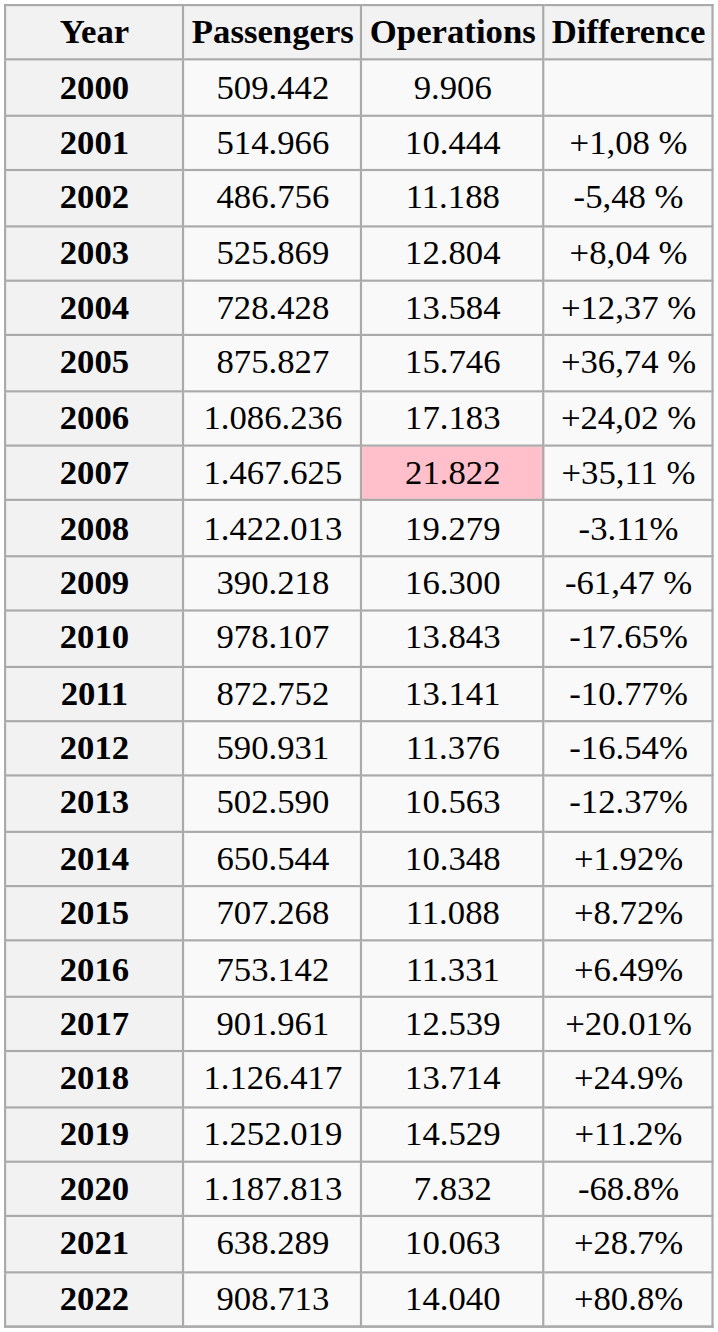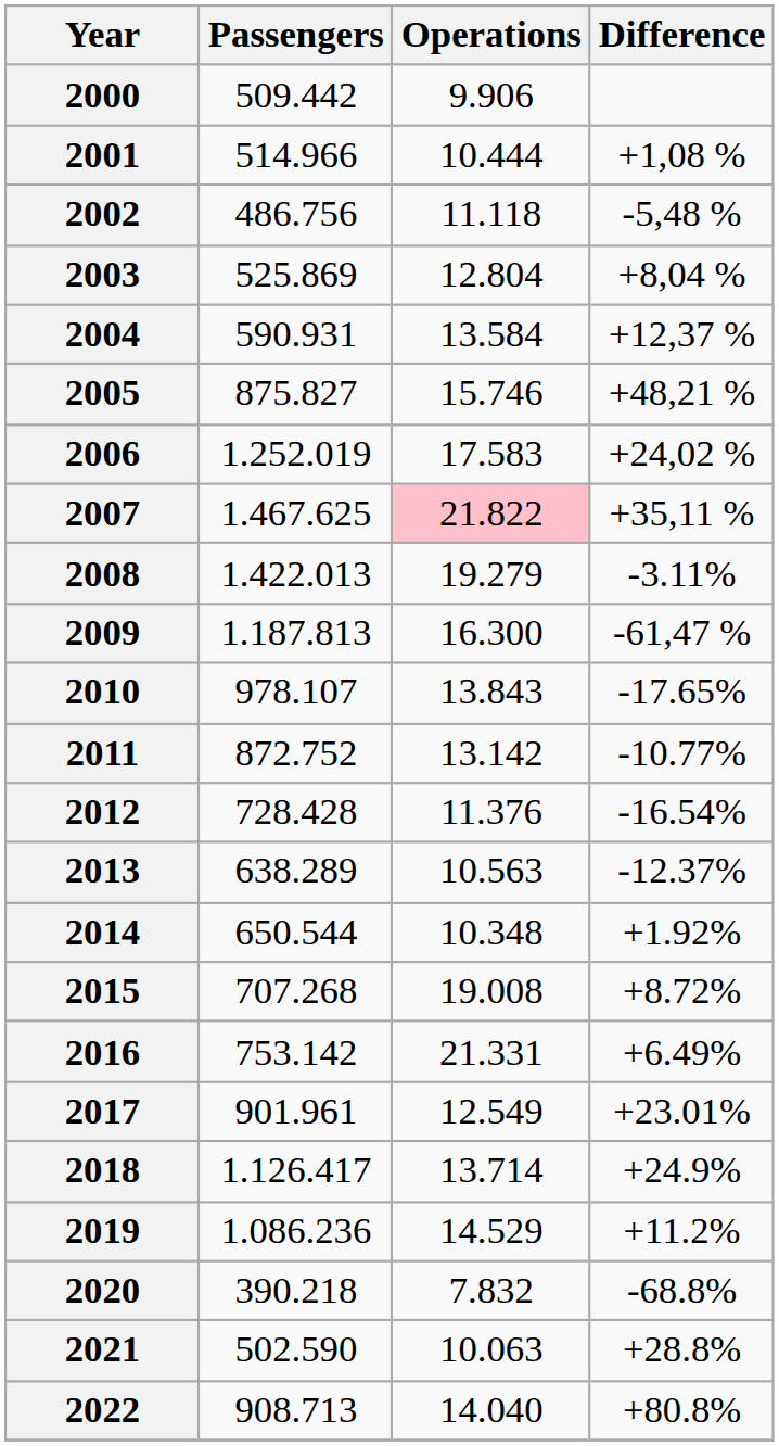 <table class="wikitable" style="text-align:center;">
 <tr>
 <th style="width:75px">Year</th>
 <th>Passengers</th>
 <th !>Operations</th>
 <th !>Difference</th>
 </tr>
 <tr>
 <th>2000</th>
 <td>509.442</td>
 <td>9.906</td>
 <td></td>
 </tr>
 <tr>
 <th>2001</th>
 <td>514.966</td>
 <td>10.444</td>
 <td> +1,08 %</td>
 </tr>
 <tr>
 <th>2002</th>
 <td>486.756</td>
-<td>11.188</td>
+<td>11.118</td>
 <td> -5,48 %</td>
 </tr>
 <tr>
 <th>2003</th>
 <td>525.869</td>
 <td>12.804</td>
 <td> +8,04 %</td>
 </tr>
 <tr>
 <th>2004</th>
-<td>728.428</td>
+<td>590.931</td>
 <td>13.584</td>
 <td> +12,37 %</td>
 </tr>
 <tr>
 <th>2005</th>
 <td>875.827</td>
 <td>15.746</td>
-<td> +36,74 %</td>
+<td> +48,21 %</td>
 </tr>
 <tr>
 <th>2006</th>
-<td>1.086.236</td>
-<td>17.183</td>
+<td>1.252.019</td>
+<td>17.583</td>
 <td> +24,02 %</td>
 </tr>
 <tr>
 <th>2007</th>
 <td>1.467.625</td>
 <td style="background: pink;">21.822</td>
 <td> +35,11 %</td>
 </tr>
 <tr>
 <th>2008</th>
 <td>1.422.013</td>
 <td>19.279</td>
 <td> -3.11%</td>
 </tr>
 <tr>
 <th>2009</th>
-<td>390.218</td>
+<td>1.187.813</td>
 <td>16.300</td>
 <td> -61,47 %</td>
 </tr>
 <tr>
 <th>2010</th>
 <td>978.107</td>
 <td>13.843</td>
 <td> -17.65%</td>
 </tr>
 <tr>
 <th>2011</th>
 <td>872.752</td>
-<td>13.141</td>
+<td>13.142</td>
 <td> -10.77%</td>
 </tr>
 <tr>
 <th>2012</th>
-<td>590.931</td>
+<td>728.428</td>
 <td>11.376</td>
 <td> -16.54%</td>
 </tr>
 <tr>
 <th>2013</th>
-<td>502.590</td>
+<td>638.289</td>
 <td>10.563</td>
 <td> -12.37%</td>
 </tr>
 <tr>
 <th>2014</th>
 <td>650.544</td>
 <td>10.348</td>
 <td> +1.92%</td>
 </tr>
 <tr>
 <th>2015</th>
 <td>707.268</td>
-<td>11.088</td>
+<td>19.008</td>
 <td> +8.72%</td>
 </tr>
 <tr>
 <th>2016</th>
 <td>753.142</td>
-<td>11.331</td>
+<td>21.331</td>
 <td> +6.49%</td>
 </tr>
 <tr>
 <th>2017</th>
 <td>901.961</td>
-<td>12.539</td>
-<td> +20.01%</td>
+<td>12.549</td>
+<td> +23.01%</td>
 </tr>
 <tr>
 <th>2018</th>
 <td>1.126.417</td>
 <td>13.714</td>
 <td> +24.9%</td>
 </tr>
 <tr>
 <th>2019</th>
-<td>1.252.019</td>
+<td>1.086.236</td>
 <td>14.529</td>
 <td> +11.2%</td>
 </tr>
 <tr>
 <th>2020</th>
-<td>1.187.813</td>
+<td>390.218</td>
 <td>7.832</td>
 <td> -68.8%</td>
 </tr>
 <tr>
 <th>2021</th>
-<td>638.289</td>
+<td>502.590</td>
 <td>10.063</td>
-<td> +28.7%</td>
+<td> +28.8%</td>
 </tr>
 <tr>
 <th>2022</th>
 <td>908.713</td>
 <td>14.040</td>
 <td> +80.8%</td>
 </tr>
 <tr>
 </tr>
 </table>
